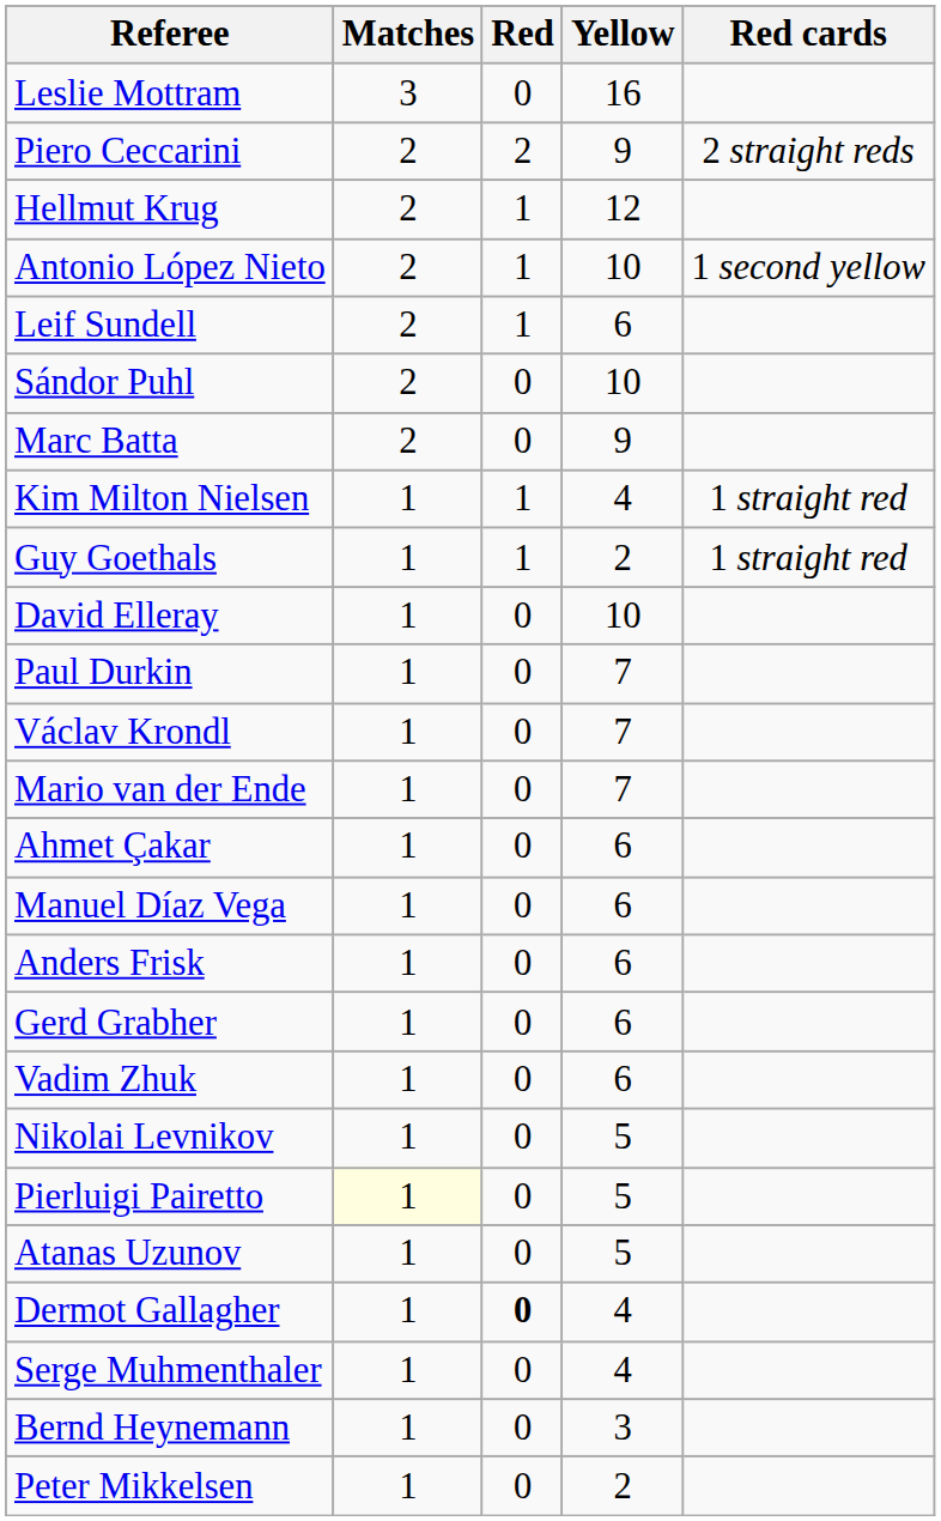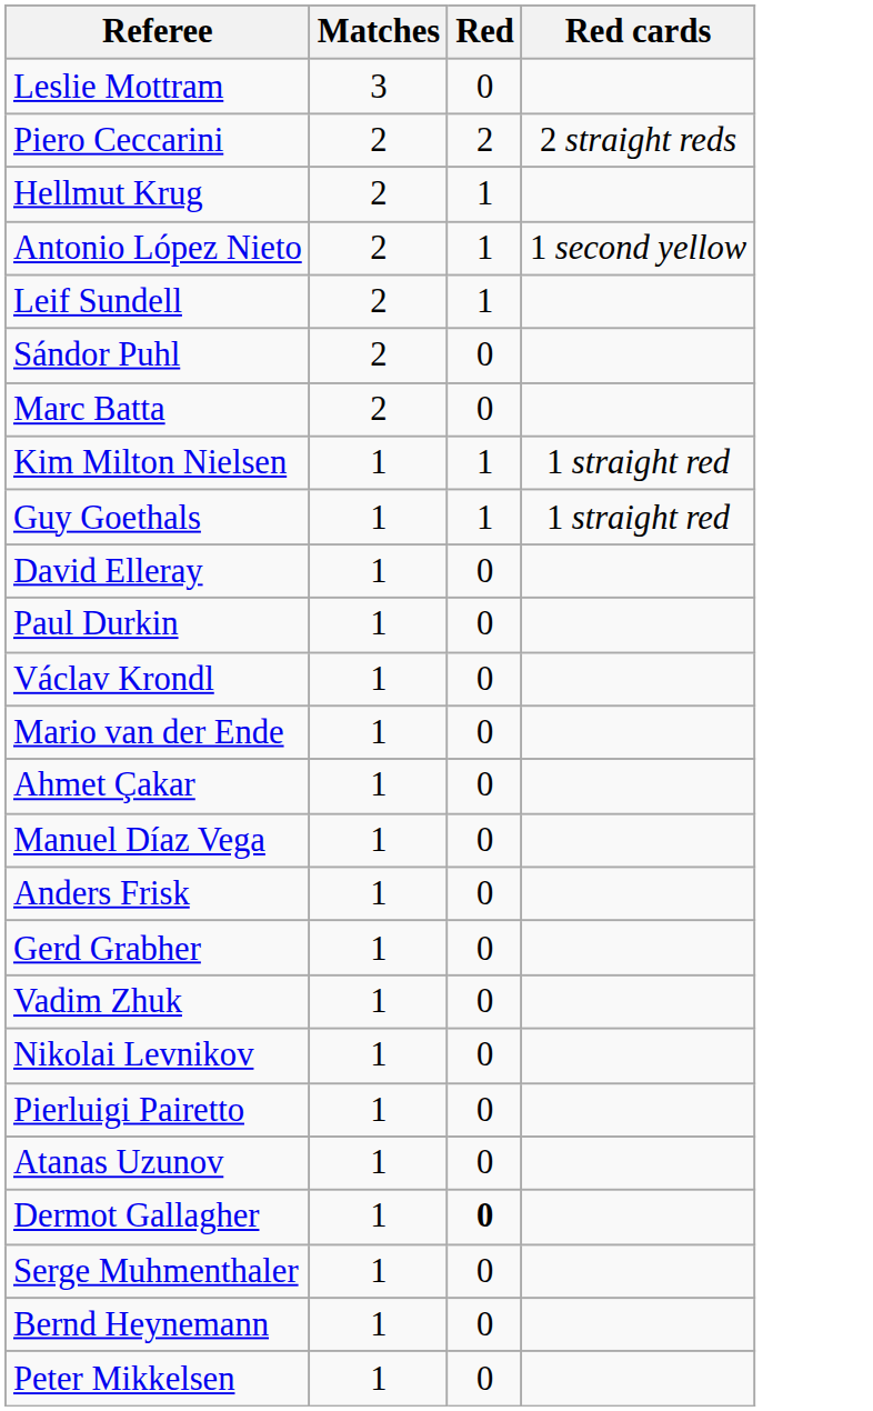 <table class="wikitable" style="text-align:center">
 <tr>
 <th>Referee</th>
 <th>Matches</th>
 <th> Red</th>
-<th> Yellow</th>
 <th>Red cards</th>
 </tr>
 <tr>
 <td align="left"> <a href='#'>Leslie Mottram</a></td>
 <td>3</td>
 <td>0</td>
-<td>16</td>
 <td></td>
 </tr>
 <tr>
 <td align="left"> <a href='#'>Piero Ceccarini</a></td>
 <td>2</td>
 <td>2</td>
-<td>9</td>
 <td>2 <em>straight reds</em></td>
 </tr>
 <tr>
 <td align="left"> <a href='#'>Hellmut Krug</a></td>
 <td>2</td>
 <td>1</td>
-<td>12</td>
 <td></td>
 </tr>
 <tr>
 <td align="left"> <a href='#'>Antonio López Nieto</a></td>
 <td>2</td>
 <td>1</td>
-<td>10</td>
 <td>1 <em>second yellow</em></td>
 </tr>
 <tr>
 <td align="left"> <a href='#'>Leif Sundell</a></td>
 <td>2</td>
 <td>1</td>
-<td>6</td>
 <td></td>
 </tr>
 <tr>
 <td align="left"> <a href='#'>Sándor Puhl</a></td>
 <td>2</td>
 <td>0</td>
-<td>10</td>
 <td></td>
 </tr>
 <tr>
 <td align="left"> <a href='#'>Marc Batta</a></td>
 <td>2</td>
 <td>0</td>
-<td>9</td>
 <td></td>
 </tr>
 <tr>
 <td align="left"> <a href='#'>Kim Milton Nielsen</a></td>
 <td>1</td>
 <td>1</td>
-<td>4</td>
 <td>1 <em>straight red</em></td>
 </tr>
 <tr>
 <td align="left"> <a href='#'>Guy Goethals</a></td>
 <td>1</td>
 <td>1</td>
-<td>2</td>
 <td>1 <em>straight red</em></td>
 </tr>
 <tr>
 <td align="left"> <a href='#'>David Elleray</a></td>
 <td>1</td>
 <td>0</td>
-<td>10</td>
 <td></td>
 </tr>
 <tr>
 <td align="left"> <a href='#'>Paul Durkin</a></td>
 <td>1</td>
 <td>0</td>
-<td>7</td>
 <td></td>
 </tr>
 <tr>
 <td align="left"> <a href='#'>Václav Krondl</a></td>
 <td>1</td>
 <td>0</td>
-<td>7</td>
 <td></td>
 </tr>
 <tr>
 <td align="left"> <a href='#'>Mario van der Ende</a></td>
 <td>1</td>
 <td>0</td>
-<td>7</td>
 <td></td>
 </tr>
 <tr>
 <td align="left"> <a href='#'>Ahmet Çakar</a></td>
 <td>1</td>
 <td>0</td>
-<td>6</td>
 <td></td>
 </tr>
 <tr>
 <td align="left"> <a href='#'>Manuel Díaz Vega</a></td>
 <td>1</td>
 <td>0</td>
-<td>6</td>
 <td></td>
 </tr>
 <tr>
 <td align="left"> <a href='#'>Anders Frisk</a></td>
 <td>1</td>
 <td>0</td>
-<td>6</td>
 <td></td>
 </tr>
 <tr>
 <td align="left"> <a href='#'>Gerd Grabher</a></td>
 <td>1</td>
 <td>0</td>
-<td>6</td>
 <td></td>
 </tr>
 <tr>
 <td align="left"> <a href='#'>Vadim Zhuk</a></td>
 <td>1</td>
 <td>0</td>
-<td>6</td>
 <td></td>
 </tr>
 <tr>
 <td align="left"> <a href='#'>Nikolai Levnikov</a></td>
 <td>1</td>
 <td>0</td>
-<td>5</td>
 <td></td>
 </tr>
 <tr>
 <td align="left"> <a href='#'>Pierluigi Pairetto</a></td>
-<td style="background: lightyellow;">1</td>
+<td>1</td>
 <td>0</td>
-<td>5</td>
 <td></td>
 </tr>
 <tr>
 <td align="left"> <a href='#'>Atanas Uzunov</a></td>
 <td>1</td>
 <td>0</td>
-<td>5</td>
 <td></td>
 </tr>
 <tr>
 <td align="left"> <a href='#'>Dermot Gallagher</a></td>
 <td>1</td>
 <td><strong>0</strong></td>
-<td>4</td>
 <td></td>
 </tr>
 <tr>
 <td align="left"> <a href='#'>Serge Muhmenthaler</a></td>
 <td>1</td>
 <td>0</td>
-<td>4</td>
 <td></td>
 </tr>
 <tr>
 <td align="left"> <a href='#'>Bernd Heynemann</a></td>
 <td>1</td>
 <td>0</td>
-<td>3</td>
 <td></td>
 </tr>
 <tr>
 <td align="left"> <a href='#'>Peter Mikkelsen</a></td>
 <td>1</td>
 <td>0</td>
-<td>2</td>
 <td></td>
 </tr>
 </table>
